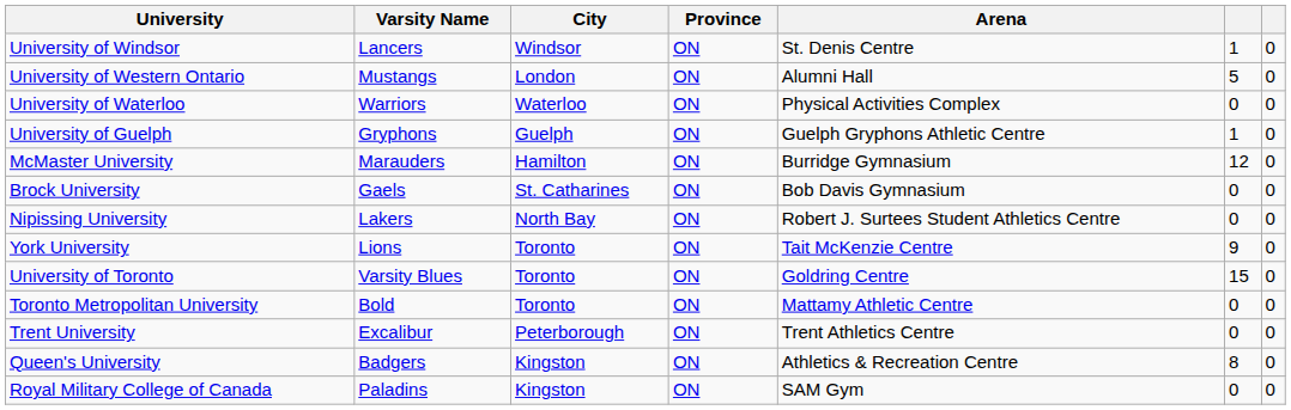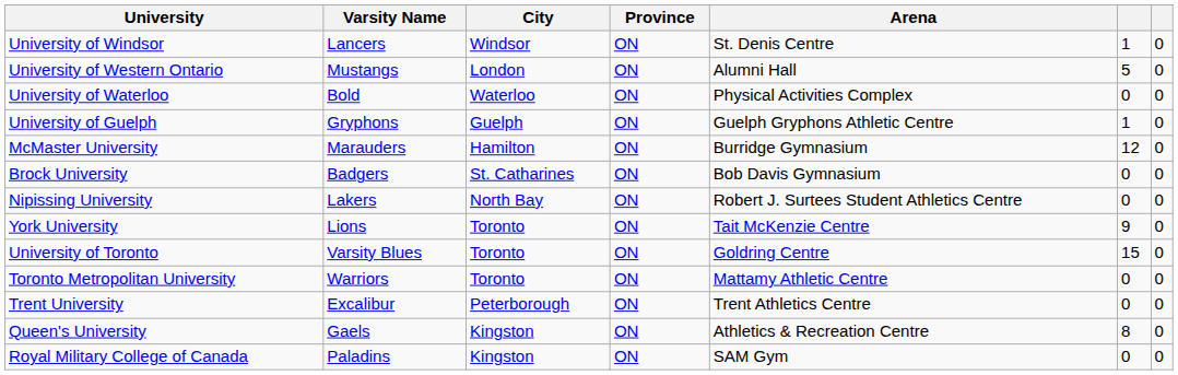 <table class="wikitable" width="90%">
 <tr>
 <th>University</th>
 <th>Varsity Name</th>
 <th>City</th>
 <th>Province</th>
 <th>Arena</th>
 <th></th>
 <th></th>
 </tr>
 <tr>
 <td><a href='#'>University of Windsor</a></td>
 <td><a href='#'>Lancers</a></td>
 <td><a href='#'>Windsor</a></td>
 <td><a href='#'>ON</a></td>
 <td>St. Denis Centre </td>
 <td>1</td>
 <td>0</td>
 </tr>
 <tr>
 <td><a href='#'>University of Western Ontario</a></td>
 <td><a href='#'>Mustangs</a></td>
 <td><a href='#'>London</a></td>
 <td><a href='#'>ON</a></td>
 <td>Alumni Hall</td>
 <td>5</td>
 <td>0</td>
 </tr>
 <tr>
 <td><a href='#'>University of Waterloo</a></td>
-<td><a href='#'>Warriors</a></td>
+<td><a href='#'>Bold</a></td>
 <td><a href='#'>Waterloo</a></td>
 <td><a href='#'>ON</a></td>
 <td>Physical Activities Complex</td>
 <td>0</td>
 <td>0</td>
 </tr>
 <tr>
 <td><a href='#'>University of Guelph</a></td>
 <td><a href='#'>Gryphons</a></td>
 <td><a href='#'>Guelph</a></td>
 <td><a href='#'>ON</a></td>
 <td>Guelph Gryphons Athletic Centre</td>
 <td>1</td>
 <td>0</td>
 </tr>
 <tr>
 <td><a href='#'>McMaster University</a></td>
 <td><a href='#'>Marauders</a></td>
 <td><a href='#'>Hamilton</a></td>
 <td><a href='#'>ON</a></td>
 <td>Burridge Gymnasium</td>
 <td>12</td>
 <td>0</td>
 </tr>
 <tr>
 <td><a href='#'>Brock University</a></td>
-<td><a href='#'>Gaels</a></td>
+<td><a href='#'>Badgers</a></td>
 <td><a href='#'>St. Catharines</a></td>
 <td><a href='#'>ON</a></td>
 <td>Bob Davis Gymnasium</td>
 <td>0</td>
 <td>0</td>
 </tr>
 <tr>
 <td><a href='#'>Nipissing University</a></td>
 <td><a href='#'>Lakers</a></td>
 <td><a href='#'>North Bay</a></td>
 <td><a href='#'>ON</a></td>
 <td>Robert J. Surtees Student Athletics Centre</td>
 <td>0</td>
 <td>0</td>
 </tr>
 <tr>
 <td><a href='#'>York University</a></td>
 <td><a href='#'>Lions</a></td>
 <td><a href='#'>Toronto</a></td>
 <td><a href='#'>ON</a></td>
 <td><a href='#'>Tait McKenzie Centre</a></td>
 <td>9</td>
 <td>0</td>
 </tr>
 <tr>
 <td><a href='#'>University of Toronto</a></td>
 <td><a href='#'>Varsity Blues</a></td>
 <td><a href='#'>Toronto</a></td>
 <td><a href='#'>ON</a></td>
 <td><a href='#'>Goldring Centre</a></td>
 <td>15</td>
 <td>0</td>
 </tr>
 <tr>
 <td><a href='#'>Toronto Metropolitan University</a></td>
-<td><a href='#'>Bold</a></td>
+<td><a href='#'>Warriors</a></td>
 <td><a href='#'>Toronto</a></td>
 <td><a href='#'>ON</a></td>
 <td><a href='#'>Mattamy Athletic Centre</a></td>
 <td>0</td>
 <td>0</td>
 </tr>
 <tr>
 <td><a href='#'>Trent University</a></td>
 <td><a href='#'>Excalibur</a></td>
 <td><a href='#'>Peterborough</a></td>
 <td><a href='#'>ON</a></td>
 <td>Trent Athletics Centre</td>
 <td>0</td>
 <td>0</td>
 </tr>
 <tr>
 <td><a href='#'>Queen's University</a></td>
-<td><a href='#'>Badgers</a></td>
+<td><a href='#'>Gaels</a></td>
 <td><a href='#'>Kingston</a></td>
 <td><a href='#'>ON</a></td>
 <td>Athletics & Recreation Centre</td>
 <td>8</td>
 <td>0</td>
 </tr>
 <tr>
 <td><a href='#'>Royal Military College of Canada</a></td>
 <td><a href='#'>Paladins</a></td>
 <td><a href='#'>Kingston</a></td>
 <td><a href='#'>ON</a></td>
 <td>SAM Gym</td>
 <td>0</td>
 <td>0</td>
 </tr>
 </table>
